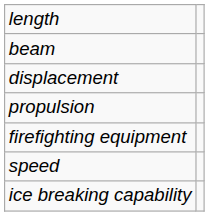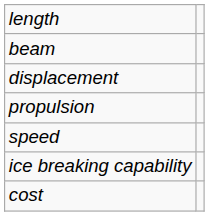 <table class="wikitable">
 <tr>
 <td><em>length</em></td>
 <td><br></td>
 </tr>
 <tr>
 <td><em>beam</em></td>
 <td><br></td>
 </tr>
 <tr>
 <td><em>displacement</em></td>
 <td><br></td>
 </tr>
 <tr>
 <td><em>propulsion</em></td>
 <td><br></td>
 </tr>
 <tr>
-<td><em>firefighting equipment</em></td>
-<td><br></td>
-</tr>
-<tr>
 <td><em>speed</em></td>
 <td><br></td>
 </tr>
 <tr>
 <td><em>ice breaking capability</em></td>
 <td><br></td>
 </tr>
+<tr>
+<td><em>cost</em></td>
+<td><br></td>
+</tr>
 </table>
